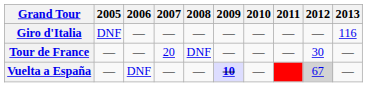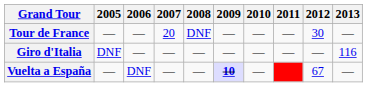 <table class="wikitable plainrowheaders">
 <tr>
 <th scope="col"><a href='#'>Grand Tour</a></th>
 <th scope="col">2005</th>
 <th scope="col">2006</th>
 <th scope="col">2007</th>
 <th scope="col">2008</th>
 <th scope="col">2009</th>
 <th scope="col">2010</th>
 <th scope="col">2011</th>
 <th scope="col">2012</th>
 <th scope="col">2013</th>
 </tr>
 <tr style="text-align:center;">
+<th scope="row"> <a href='#'>Tour de France</a></th>
+<td>—</td>
+<td>—</td>
+<td style="text-align:center;"><a href='#'>20</a></td>
+<td style="text-align:center;"><a href='#'>DNF</a></td>
+<td>—</td>
+<td>—</td>
+<td>—</td>
+<td style="text-align:center;"><a href='#'>30</a></td>
+<td>—</td>
+</tr>
+<tr style="text-align:center;">
 <th scope="row"> <a href='#'>Giro d'Italia</a></th>
 <td style="text-align:center;"><a href='#'>DNF</a></td>
 <td>—</td>
 <td>—</td>
 <td>—</td>
 <td>—</td>
 <td>—</td>
 <td>—</td>
 <td>—</td>
 <td style="text-align:center;"><a href='#'>116</a></td>
 </tr>
 <tr style="text-align:center;">
-<th scope="row"> <a href='#'>Tour de France</a></th>
-<td>—</td>
-<td>—</td>
-<td style="text-align:center;"><a href='#'>20</a></td>
-<td style="text-align:center;"><a href='#'>DNF</a></td>
-<td>—</td>
-<td>—</td>
-<td>—</td>
-<td style="text-align:center;"><a href='#'>30</a></td>
-<td>—</td>
-</tr>
-<tr style="text-align:center;">
 <th scope="row"> <a href='#'>Vuelta a España</a></th>
 <td>—</td>
 <td style="text-align:center;"><a href='#'>DNF</a></td>
 <td>—</td>
 <td>—</td>
 <td align="center" style="background:#ddddff;"><strong><s><a href='#'>10</a></s></strong></td>
 <td>—</td>
 <td align="center" style="background:red"></td>
-<td style="background: lightgrey; text-align:center;"><a href='#'>67</a></td>
+<td style="text-align:center;"><a href='#'>67</a></td>
 <td>—</td>
 </tr>
 </table>
